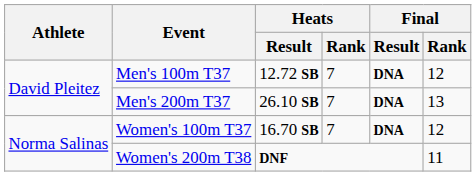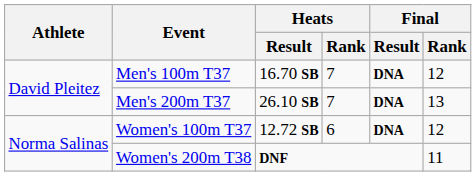 <table class="wikitable" style="font-size:95%">
 <tr>
 <th rowspan="2">Athlete</th>
 <th rowspan="2">Event</th>
 <th colspan="2">Heats</th>
 <th colspan="2">Final</th>
 </tr>
 <tr>
 <th>Result</th>
 <th>Rank</th>
 <th>Result</th>
 <th>Rank</th>
 </tr>
 <tr>
 <td rowspan="2"><a href='#'>David Pleitez</a></td>
 <td><a href='#'>Men's 100m T37</a></td>
-<td>12.72 <small><strong>SB</strong></small></td>
+<td>16.70 <small><strong>SB</strong></small></td>
 <td>7</td>
 <td><abbr><strong><small>DNA</small></strong></abbr></td>
 <td>12</td>
 </tr>
 <tr>
 <td><a href='#'>Men's 200m T37</a></td>
 <td>26.10 <small><strong>SB</strong></small></td>
 <td>7</td>
 <td><abbr><strong><small>DNA</small></strong></abbr></td>
 <td>13</td>
 </tr>
 <tr>
 <td rowspan="2"><a href='#'>Norma Salinas</a></td>
 <td><a href='#'>Women's 100m T37</a></td>
-<td>16.70 <small><strong>SB</strong></small></td>
-<td>7</td>
+<td>12.72 <small><strong>SB</strong></small></td>
+<td>6</td>
 <td><abbr><strong><small>DNA</small></strong></abbr></td>
 <td>12</td>
 </tr>
 <tr>
 <td><a href='#'>Women's 200m T38</a></td>
 <td colspan="3"><strong><small>DNF</small></strong></td>
 <td>11</td>
 </tr>
 </table>
